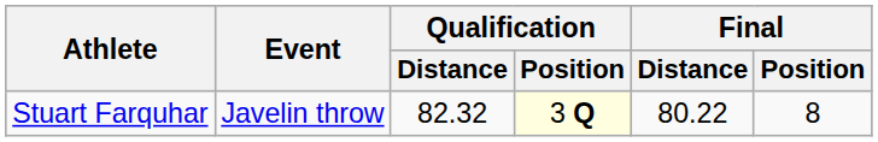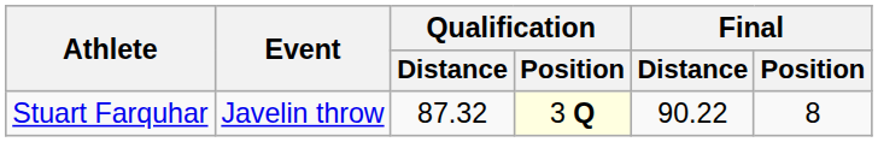 <table class=wikitable style="font-size:90%">
 <tr>
 <th rowspan="2">Athlete</th>
 <th rowspan="2">Event</th>
 <th colspan="2">Qualification</th>
 <th colspan="2">Final</th>
 </tr>
 <tr style="font-size:95%">
 <th>Distance</th>
 <th>Position</th>
 <th>Distance</th>
 <th>Position</th>
 </tr>
 <tr align=center>
 <td align=left><a href='#'>Stuart Farquhar</a></td>
 <td align=left><a href='#'>Javelin throw</a></td>
-<td>82.32</td>
+<td>87.32</td>
 <td style="background: lightyellow;">3 <strong>Q</strong></td>
-<td>80.22</td>
+<td>90.22</td>
 <td>8</td>
 </tr>
 </table>
